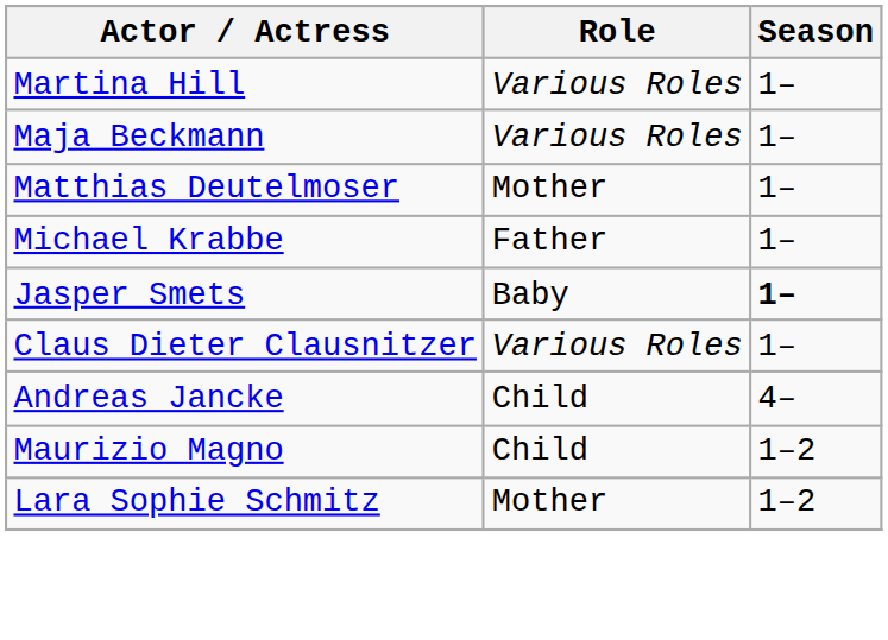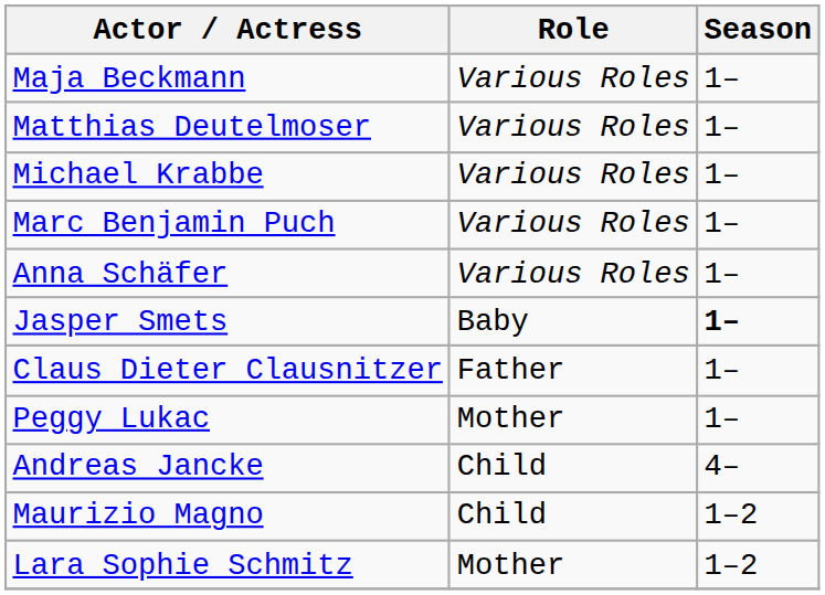 <table class="wikitable">
 <tr style="background-color:#ADD8E6;">
 <th>Actor / Actress</th>
 <th>Role</th>
 <th>Season</th>
-</tr>
-<tr>
-<td><a href='#'>Martina Hill</a></td>
-<td><em>Various Roles</em></td>
-<td>1–</td>
 </tr>
 <tr>
 <td><a href='#'>Maja Beckmann</a></td>
 <td><em>Various Roles</em></td>
 <td>1–</td>
 </tr>
 <tr>
 <td><a href='#'>Matthias Deutelmoser</a></td>
-<td>Mother</td>
+<td><em>Various Roles</em></td>
 <td>1–</td>
 </tr>
 <tr>
 <td><a href='#'>Michael Krabbe</a></td>
-<td>Father</td>
+<td><em>Various Roles</em></td>
+<td>1–</td>
+</tr>
+<tr>
+<td><a href='#'>Marc Benjamin Puch</a></td>
+<td><em>Various Roles</em></td>
+<td>1–</td>
+</tr>
+<tr>
+<td><a href='#'>Anna Schäfer</a></td>
+<td><em>Various Roles</em></td>
 <td>1–</td>
 </tr>
 <tr>
 <td><a href='#'>Jasper Smets</a></td>
 <td>Baby</td>
 <td><strong>1–</strong></td>
 </tr>
 <tr>
 <td><a href='#'>Claus Dieter Clausnitzer</a></td>
-<td><em>Various Roles</em></td>
+<td>Father</td>
+<td>1–</td>
+</tr>
+<tr>
+<td><a href='#'>Peggy Lukac</a></td>
+<td>Mother</td>
 <td>1–</td>
 </tr>
 <tr>
 <td><a href='#'>Andreas Jancke</a></td>
 <td>Child</td>
 <td>4–</td>
 </tr>
 <tr>
 <td><a href='#'>Maurizio Magno</a></td>
 <td>Child</td>
 <td>1–2</td>
 </tr>
 <tr>
 <td><a href='#'>Lara Sophie Schmitz</a></td>
 <td>Mother</td>
 <td>1–2</td>
 </tr>
 <tr>
 </tr>
 </table>
